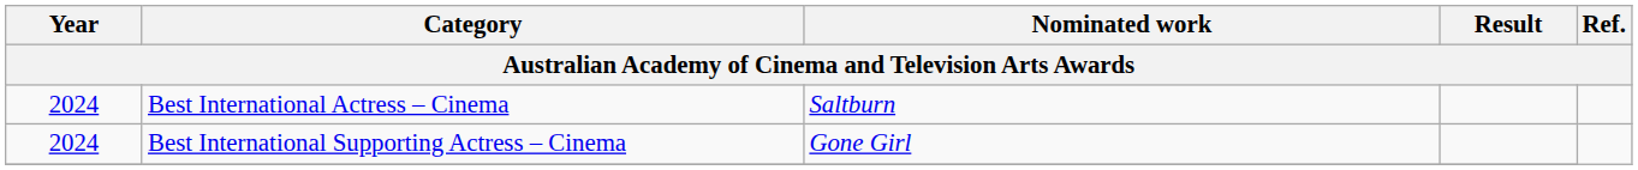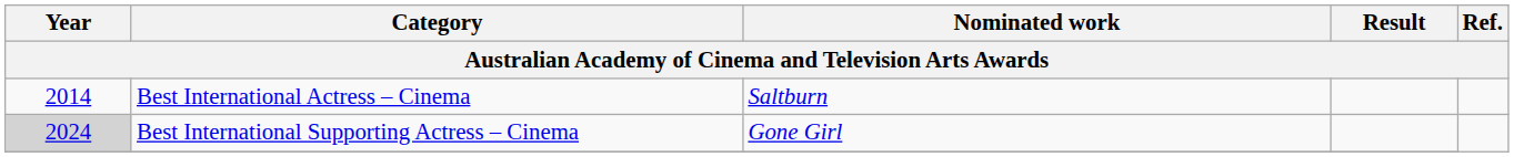 <table class=wikitable>
 <tr>
 <th scope="col" style="width:5em;">Year</th>
 <th scope="col" style="width:26em;">Category</th>
 <th scope="col" style="width:25em;">Nominated work</th>
 <th scope="col" style="width:5em;">Result</th>
 <th>Ref.</th>
 </tr>
 <tr>
 <th colspan=5>Australian Academy of Cinema and Television Arts Awards</th>
 </tr>
 <tr>
-<td style="text-align:center;"><a href='#'>2024</a></td>
+<td style="text-align:center;"><a href='#'>2014</a></td>
 <td><a href='#'>Best International Actress – Cinema</a></td>
 <td><em><a href='#'>Saltburn</a></em></td>
 <td></td>
 <td></td>
 </tr>
 <tr>
-<td style="text-align:center;"><a href='#'>2024</a></td>
+<td style="background: lightgrey; text-align:center;"><a href='#'>2024</a></td>
 <td><a href='#'>Best International Supporting Actress – Cinema</a></td>
 <td><em><a href='#'>Gone Girl</a></em></td>
 <td></td>
 </tr>
 <tr>
 </tr>
 </table>
